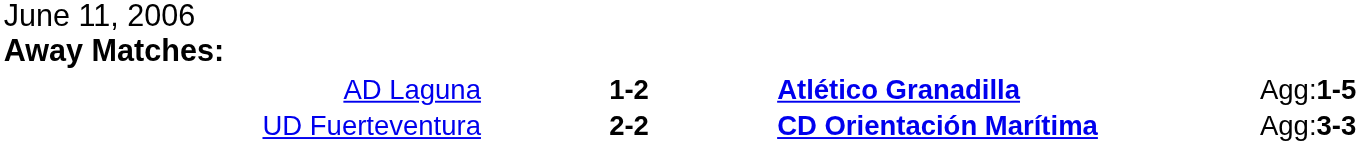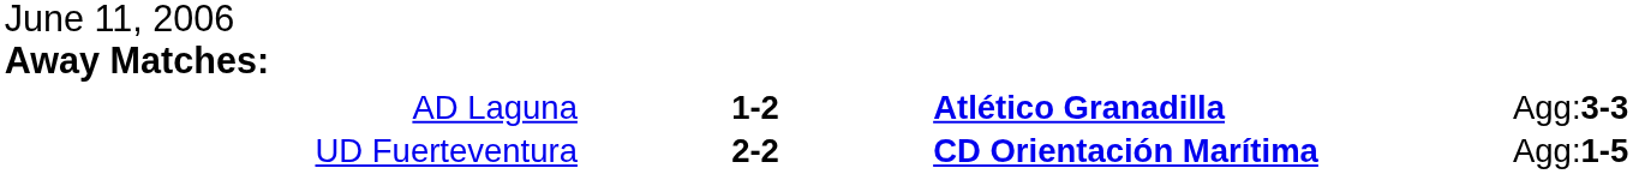 <table width=100% cellspacing=1>
 <tr>
 <th width=20%></th>
 <th width=12%></th>
 <th width=20%></th>
 <th></th>
 </tr>
 <tr>
 <td>June 11, 2006<br><strong>Away Matches:</strong></td>
 </tr>
 <tr style=font-size:90%>
 <td align=right><a href='#'>AD Laguna</a></td>
 <td align=center><strong>1-2</strong></td>
 <td><strong><a href='#'>Atlético Granadilla</a></strong></td>
-<td>Agg:<strong>1-5</strong></td>
+<td>Agg:<strong>3-3</strong></td>
 </tr>
 <tr style=font-size:90%>
 <td align=right><a href='#'>UD Fuerteventura</a></td>
 <td align=center><strong>2-2</strong></td>
 <td><strong><a href='#'>CD Orientación Marítima</a></strong></td>
-<td>Agg:<strong>3-3</strong></td>
+<td>Agg:<strong>1-5</strong></td>
 </tr>
 </table>
